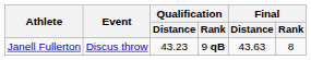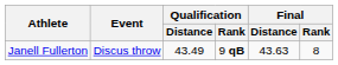 <table class=wikitable style="font-size:90%">
 <tr>
 <th rowspan=2>Athlete</th>
 <th rowspan=2>Event</th>
 <th colspan=2>Qualification</th>
 <th colspan=2>Final</th>
 </tr>
 <tr style="font-size:95%">
 <th>Distance</th>
 <th>Rank</th>
 <th>Distance</th>
 <th>Rank</th>
 </tr>
 <tr align=center>
 <td align=left><a href='#'>Janell Fullerton</a></td>
 <td align=left><a href='#'>Discus throw</a></td>
-<td>43.23</td>
+<td>43.49</td>
 <td>9 <strong>qB</strong></td>
 <td>43.63</td>
 <td>8</td>
 </tr>
 </table>
